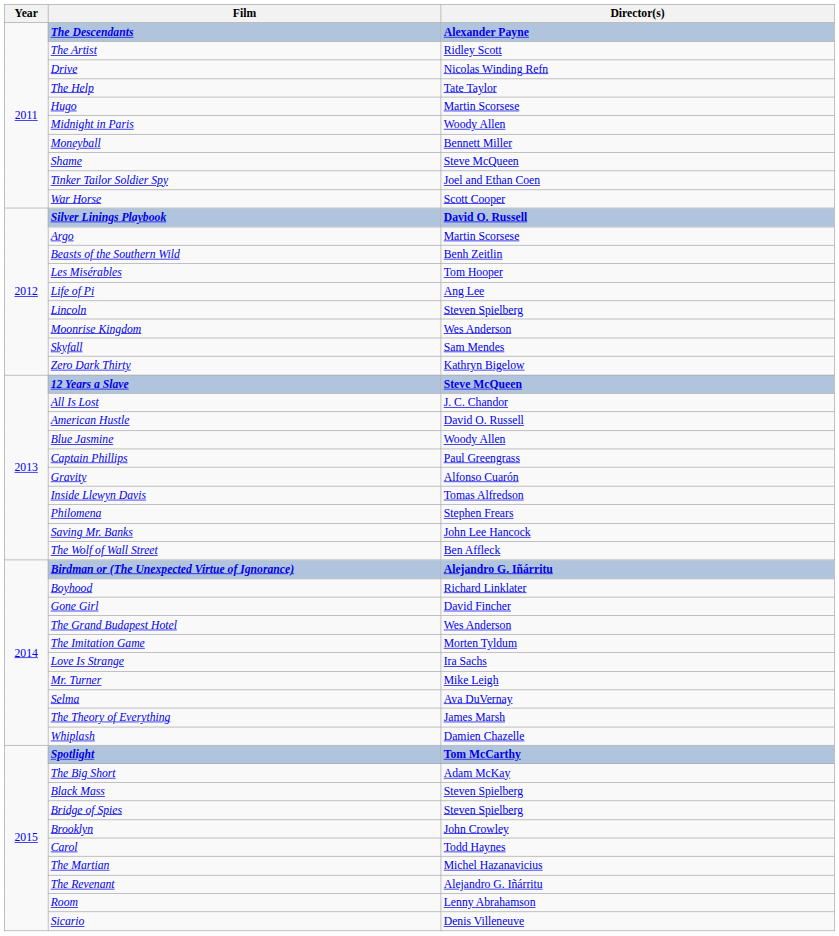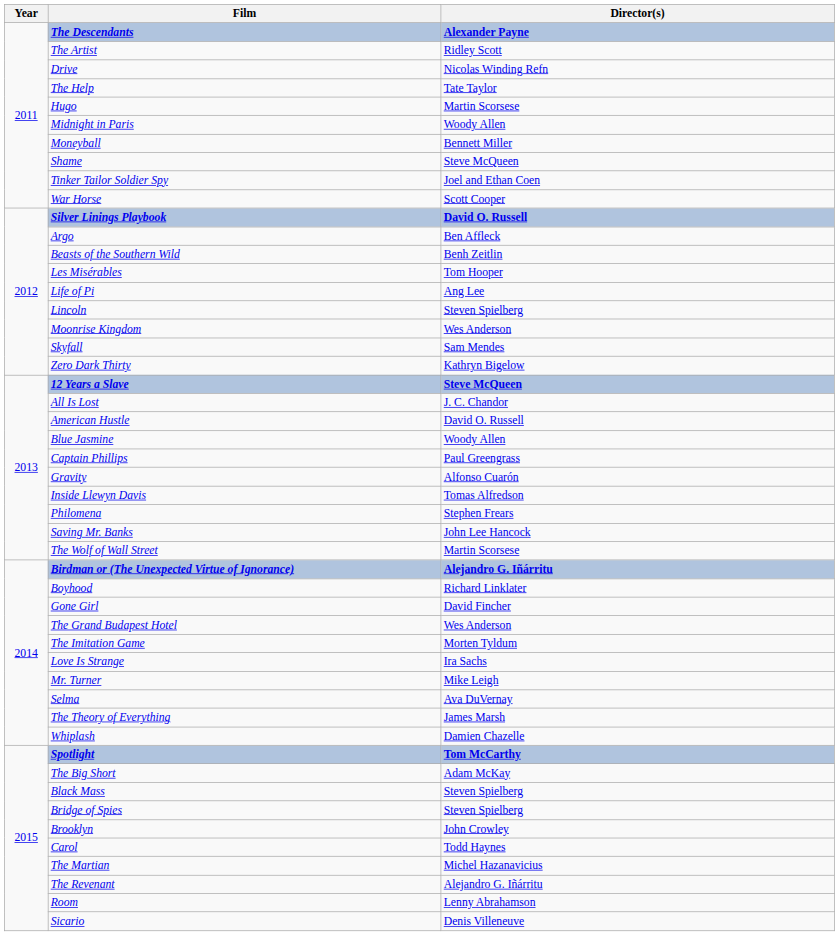 <table class="wikitable" width="90%" cellpadding="5">
 <tr>
 <th width="5%">Year</th>
 <th width="45%">Film</th>
 <th width="45%">Director(s)</th>
 </tr>
 <tr>
 <td rowspan="10" style="text-align:center;"><a href='#'>2011</a><br></td>
 <td style="background:#B0C4DE;"><strong><em><a href='#'>The Descendants</a></em></strong></td>
 <td style="background:#B0C4DE;"><strong><a href='#'>Alexander Payne</a></strong></td>
 </tr>
 <tr>
 <td><em><a href='#'>The Artist</a></em></td>
 <td><a href='#'>Ridley Scott</a></td>
 </tr>
 <tr>
 <td><em><a href='#'>Drive</a></em></td>
 <td><a href='#'>Nicolas Winding Refn</a></td>
 </tr>
 <tr>
 <td><em><a href='#'>The Help</a></em></td>
 <td><a href='#'>Tate Taylor</a></td>
 </tr>
 <tr>
 <td><em><a href='#'>Hugo</a></em></td>
 <td><a href='#'>Martin Scorsese</a></td>
 </tr>
 <tr>
 <td><em><a href='#'>Midnight in Paris</a></em></td>
 <td><a href='#'>Woody Allen</a></td>
 </tr>
 <tr>
 <td><em><a href='#'>Moneyball</a></em></td>
 <td><a href='#'>Bennett Miller</a></td>
 </tr>
 <tr>
 <td><em><a href='#'>Shame</a></em></td>
 <td><a href='#'>Steve McQueen</a></td>
 </tr>
 <tr>
 <td><em><a href='#'>Tinker Tailor Soldier Spy</a></em></td>
 <td><a href='#'>Joel and Ethan Coen</a></td>
 </tr>
 <tr>
 <td><em><a href='#'>War Horse</a></em></td>
 <td><a href='#'>Scott Cooper</a></td>
 </tr>
 <tr>
 <td rowspan="9" style="text-align:center;"><a href='#'>2012</a><br></td>
 <td style="background:#B0C4DE;"><strong><em><a href='#'>Silver Linings Playbook</a></em></strong></td>
 <td style="background:#B0C4DE;"><strong><a href='#'>David O. Russell</a></strong></td>
 </tr>
 <tr>
 <td><em><a href='#'>Argo</a></em></td>
-<td><a href='#'>Martin Scorsese</a></td>
+<td><a href='#'>Ben Affleck</a></td>
 </tr>
 <tr>
 <td><em><a href='#'>Beasts of the Southern Wild</a></em></td>
 <td><a href='#'>Benh Zeitlin</a></td>
 </tr>
 <tr>
 <td><em><a href='#'>Les Misérables</a></em></td>
 <td><a href='#'>Tom Hooper</a></td>
 </tr>
 <tr>
 <td><em><a href='#'>Life of Pi</a></em></td>
 <td><a href='#'>Ang Lee</a></td>
 </tr>
 <tr>
 <td><em><a href='#'>Lincoln</a></em></td>
 <td><a href='#'>Steven Spielberg</a></td>
 </tr>
 <tr>
 <td><em><a href='#'>Moonrise Kingdom</a></em></td>
 <td><a href='#'>Wes Anderson</a></td>
 </tr>
 <tr>
 <td><em><a href='#'>Skyfall</a></em></td>
 <td><a href='#'>Sam Mendes</a></td>
 </tr>
 <tr>
 <td><em><a href='#'>Zero Dark Thirty</a></em></td>
 <td><a href='#'>Kathryn Bigelow</a></td>
 </tr>
 <tr>
 <td rowspan="10" style="text-align:center;"><a href='#'>2013</a><br></td>
 <td style="background:#B0C4DE;"><strong><em><a href='#'>12 Years a Slave</a></em></strong></td>
 <td style="background:#B0C4DE;"><strong><a href='#'>Steve McQueen</a></strong></td>
 </tr>
 <tr>
 <td><em><a href='#'>All Is Lost</a></em></td>
 <td><a href='#'>J. C. Chandor</a></td>
 </tr>
 <tr>
 <td><em><a href='#'>American Hustle</a></em></td>
 <td><a href='#'>David O. Russell</a></td>
 </tr>
 <tr>
 <td><em><a href='#'>Blue Jasmine</a></em></td>
 <td><a href='#'>Woody Allen</a></td>
 </tr>
 <tr>
 <td><em><a href='#'>Captain Phillips</a></em></td>
 <td><a href='#'>Paul Greengrass</a></td>
 </tr>
 <tr>
 <td><em><a href='#'>Gravity</a></em></td>
 <td><a href='#'>Alfonso Cuarón</a></td>
 </tr>
 <tr>
 <td><em><a href='#'>Inside Llewyn Davis</a></em></td>
 <td><a href='#'>Tomas Alfredson</a></td>
 </tr>
 <tr>
 <td><em><a href='#'>Philomena</a></em></td>
 <td><a href='#'>Stephen Frears</a></td>
 </tr>
 <tr>
 <td><em><a href='#'>Saving Mr. Banks</a></em></td>
 <td><a href='#'>John Lee Hancock</a></td>
 </tr>
 <tr>
 <td><em><a href='#'>The Wolf of Wall Street</a></em></td>
-<td><a href='#'>Ben Affleck</a></td>
+<td><a href='#'>Martin Scorsese</a></td>
 </tr>
 <tr>
 <td rowspan="10" style="text-align:center;"><a href='#'>2014</a><br></td>
 <td style="background:#B0C4DE;"><strong><em><a href='#'>Birdman or (The Unexpected Virtue of Ignorance)</a></em></strong></td>
 <td style="background:#B0C4DE;"><strong><a href='#'>Alejandro G. Iñárritu</a></strong></td>
 </tr>
 <tr>
 <td><em><a href='#'>Boyhood</a></em></td>
 <td><a href='#'>Richard Linklater</a></td>
 </tr>
 <tr>
 <td><em><a href='#'>Gone Girl</a></em></td>
 <td><a href='#'>David Fincher</a></td>
 </tr>
 <tr>
 <td><em><a href='#'>The Grand Budapest Hotel</a></em></td>
 <td><a href='#'>Wes Anderson</a></td>
 </tr>
 <tr>
 <td><em><a href='#'>The Imitation Game</a></em></td>
 <td><a href='#'>Morten Tyldum</a></td>
 </tr>
 <tr>
 <td><em><a href='#'>Love Is Strange</a></em></td>
 <td><a href='#'>Ira Sachs</a></td>
 </tr>
 <tr>
 <td><em><a href='#'>Mr. Turner</a></em></td>
 <td><a href='#'>Mike Leigh</a></td>
 </tr>
 <tr>
 <td><em><a href='#'>Selma</a></em></td>
 <td><a href='#'>Ava DuVernay</a></td>
 </tr>
 <tr>
 <td><em><a href='#'>The Theory of Everything</a></em></td>
 <td><a href='#'>James Marsh</a></td>
 </tr>
 <tr>
 <td><em><a href='#'>Whiplash</a></em></td>
 <td><a href='#'>Damien Chazelle</a></td>
 </tr>
 <tr>
 <td rowspan="10" style="text-align:center;"><a href='#'>2015</a><br></td>
 <td style="background:#B0C4DE;"><strong><em><a href='#'>Spotlight</a></em></strong></td>
 <td style="background:#B0C4DE;"><strong><a href='#'>Tom McCarthy</a></strong></td>
 </tr>
 <tr>
 <td><em><a href='#'>The Big Short</a></em></td>
 <td><a href='#'>Adam McKay</a></td>
 </tr>
 <tr>
 <td><em><a href='#'>Black Mass</a></em></td>
 <td><a href='#'>Steven Spielberg</a></td>
 </tr>
 <tr>
 <td><em><a href='#'>Bridge of Spies</a></em></td>
 <td><a href='#'>Steven Spielberg</a></td>
 </tr>
 <tr>
 <td><em><a href='#'>Brooklyn</a></em></td>
 <td><a href='#'>John Crowley</a></td>
 </tr>
 <tr>
 <td><em><a href='#'>Carol</a></em></td>
 <td><a href='#'>Todd Haynes</a></td>
 </tr>
 <tr>
 <td><em><a href='#'>The Martian</a></em></td>
 <td><a href='#'>Michel Hazanavicius</a></td>
 </tr>
 <tr>
 <td><em><a href='#'>The Revenant</a></em></td>
 <td><a href='#'>Alejandro G. Iñárritu</a></td>
 </tr>
 <tr>
 <td><em><a href='#'>Room</a></em></td>
 <td><a href='#'>Lenny Abrahamson</a></td>
 </tr>
 <tr>
 <td><em><a href='#'>Sicario</a></em></td>
 <td><a href='#'>Denis Villeneuve</a></td>
 </tr>
 </table>
